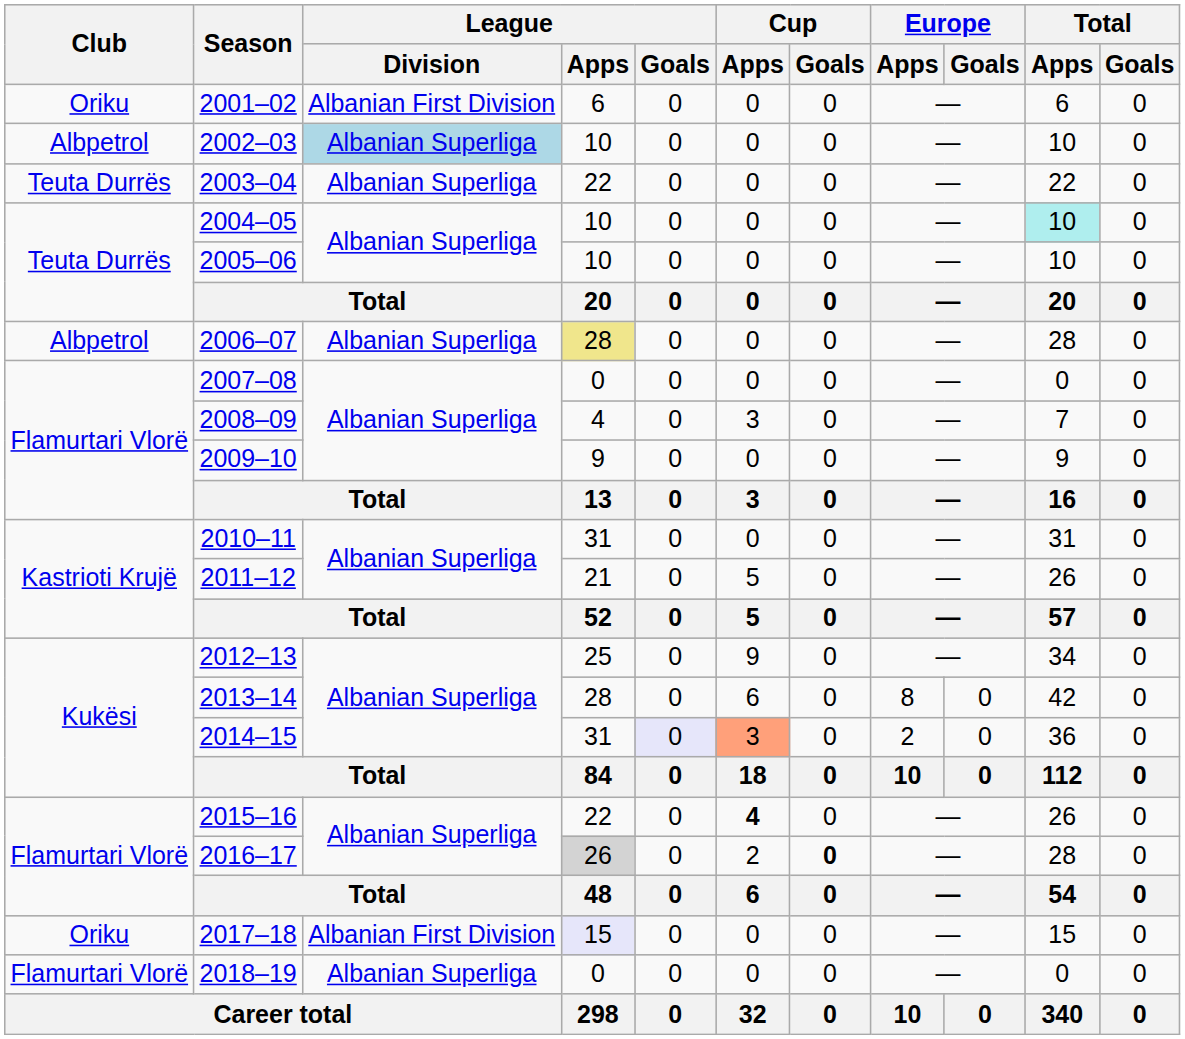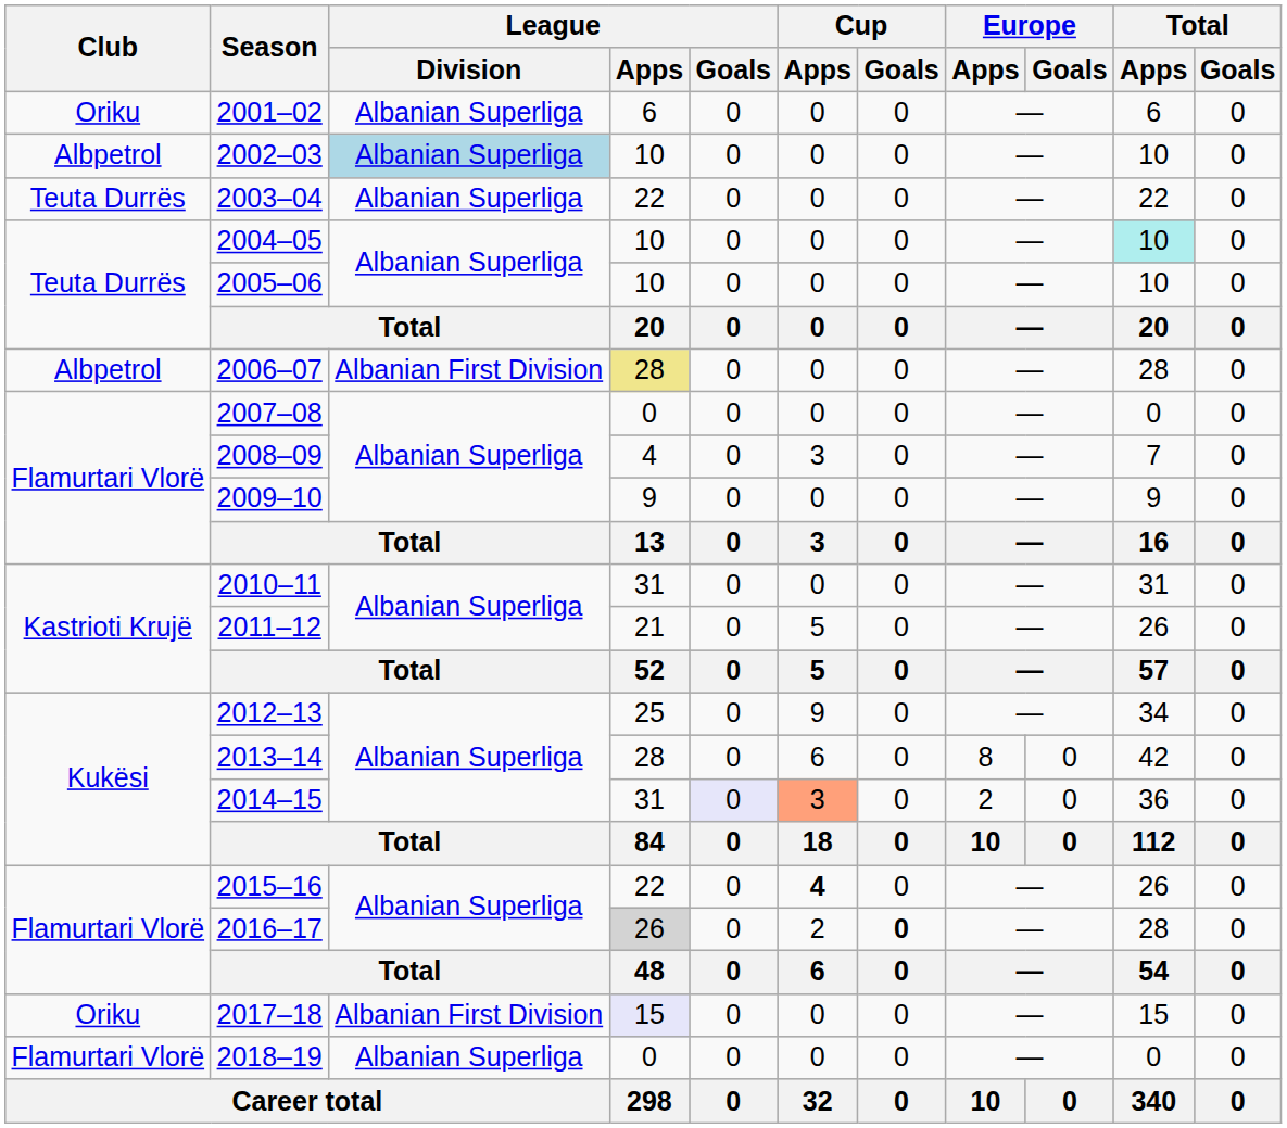 <table class="wikitable" style="text-align:center">
 <tr>
 <th rowspan="2">Club</th>
 <th rowspan="2">Season</th>
 <th colspan="3">League</th>
 <th colspan="2">Cup</th>
 <th colspan="2"><a href='#'>Europe</a></th>
 <th colspan="2">Total</th>
 </tr>
 <tr>
 <th>Division</th>
 <th>Apps</th>
 <th>Goals</th>
 <th>Apps</th>
 <th>Goals</th>
 <th>Apps</th>
 <th>Goals</th>
 <th>Apps</th>
 <th>Goals</th>
 </tr>
 <tr>
 <td rowspan="1"><a href='#'>Oriku</a></td>
 <td><a href='#'>2001–02</a></td>
-<td rowspan="1"><a href='#'>Albanian First Division</a></td>
+<td rowspan="1"><a href='#'>Albanian Superliga</a></td>
 <td>6</td>
 <td>0</td>
 <td>0</td>
 <td>0</td>
 <td colspan="2">—</td>
 <td>6</td>
 <td>0</td>
 </tr>
 <tr>
 <td rowspan="1"><a href='#'>Albpetrol</a></td>
 <td><a href='#'>2002–03</a></td>
 <td rowspan="1" style="background: lightblue;"><a href='#'>Albanian Superliga</a></td>
 <td>10</td>
 <td>0</td>
 <td>0</td>
 <td>0</td>
 <td colspan="2">—</td>
 <td>10</td>
 <td>0</td>
 </tr>
 <tr>
 <td rowspan="1"><a href='#'>Teuta Durrës</a></td>
 <td><a href='#'>2003–04</a></td>
 <td rowspan="1"><a href='#'>Albanian Superliga</a></td>
 <td>22</td>
 <td>0</td>
 <td>0</td>
 <td>0</td>
 <td colspan="2">—</td>
 <td>22</td>
 <td>0</td>
 </tr>
 <tr>
 <td rowspan="3"><a href='#'>Teuta Durrës</a></td>
 <td><a href='#'>2004–05</a></td>
 <td rowspan="2"><a href='#'>Albanian Superliga</a></td>
 <td>10</td>
 <td>0</td>
 <td>0</td>
 <td>0</td>
 <td colspan="2">—</td>
 <td style="background: paleturquoise;">10</td>
 <td>0</td>
 </tr>
 <tr>
 <td><a href='#'>2005–06</a></td>
 <td>10</td>
 <td>0</td>
 <td>0</td>
 <td>0</td>
 <td colspan="2">—</td>
 <td>10</td>
 <td>0</td>
 </tr>
 <tr>
 <th colspan="2">Total</th>
 <th>20</th>
 <th>0</th>
 <th>0</th>
 <th>0</th>
 <th colspan="2">—</th>
 <th>20</th>
 <th>0</th>
 </tr>
 <tr>
 <td rowspan="1"><a href='#'>Albpetrol</a></td>
 <td><a href='#'>2006–07</a></td>
-<td rowspan="1"><a href='#'>Albanian Superliga</a></td>
+<td rowspan="1"><a href='#'>Albanian First Division</a></td>
 <td style="background: khaki;">28</td>
 <td>0</td>
 <td>0</td>
 <td>0</td>
 <td colspan="2">—</td>
 <td>28</td>
 <td>0</td>
 </tr>
 <tr>
 <td rowspan="4"><a href='#'>Flamurtari Vlorë</a></td>
 <td><a href='#'>2007–08</a></td>
 <td rowspan="3"><a href='#'>Albanian Superliga</a></td>
 <td>0</td>
 <td>0</td>
 <td>0</td>
 <td>0</td>
 <td colspan="2">—</td>
 <td>0</td>
 <td>0</td>
 </tr>
 <tr>
 <td><a href='#'>2008–09</a></td>
 <td>4</td>
 <td>0</td>
 <td>3</td>
 <td>0</td>
 <td colspan="2">—</td>
 <td>7</td>
 <td>0</td>
 </tr>
 <tr>
 <td><a href='#'>2009–10</a></td>
 <td>9</td>
 <td>0</td>
 <td>0</td>
 <td>0</td>
 <td colspan="2">—</td>
 <td>9</td>
 <td>0</td>
 </tr>
 <tr>
 <th colspan="2">Total</th>
 <th>13</th>
 <th>0</th>
 <th>3</th>
 <th>0</th>
 <th colspan="2">—</th>
 <th>16</th>
 <th>0</th>
 </tr>
 <tr>
 <td rowspan="3"><a href='#'>Kastrioti Krujë</a></td>
 <td><a href='#'>2010–11</a></td>
 <td rowspan="2"><a href='#'>Albanian Superliga</a></td>
 <td>31</td>
 <td>0</td>
 <td>0</td>
 <td>0</td>
 <td colspan="2">—</td>
 <td>31</td>
 <td>0</td>
 </tr>
 <tr>
 <td><a href='#'>2011–12</a></td>
 <td>21</td>
 <td>0</td>
 <td>5</td>
 <td>0</td>
 <td colspan="2">—</td>
 <td>26</td>
 <td>0</td>
 </tr>
 <tr>
 <th colspan="2">Total</th>
 <th>52</th>
 <th>0</th>
 <th>5</th>
 <th>0</th>
 <th colspan="2">—</th>
 <th>57</th>
 <th>0</th>
 </tr>
 <tr>
 <td rowspan="4"><a href='#'>Kukësi</a></td>
 <td><a href='#'>2012–13</a></td>
 <td rowspan="3"><a href='#'>Albanian Superliga</a></td>
 <td>25</td>
 <td>0</td>
 <td>9</td>
 <td>0</td>
 <td colspan="2">—</td>
 <td>34</td>
 <td>0</td>
 </tr>
 <tr>
 <td><a href='#'>2013–14</a></td>
 <td>28</td>
 <td>0</td>
 <td>6</td>
 <td>0</td>
 <td>8</td>
 <td>0</td>
 <td>42</td>
 <td>0</td>
 </tr>
 <tr>
 <td><a href='#'>2014–15</a></td>
 <td>31</td>
 <td style="background: lavender;">0</td>
 <td style="background: lightsalmon;">3</td>
 <td>0</td>
 <td>2</td>
 <td>0</td>
 <td>36</td>
 <td>0</td>
 </tr>
 <tr>
 <th colspan="2">Total</th>
 <th>84</th>
 <th>0</th>
 <th>18</th>
 <th>0</th>
 <th>10</th>
 <th>0</th>
 <th>112</th>
 <th>0</th>
 </tr>
 <tr>
 <td rowspan="3"><a href='#'>Flamurtari Vlorë</a></td>
 <td><a href='#'>2015–16</a></td>
 <td rowspan="2"><a href='#'>Albanian Superliga</a></td>
 <td>22</td>
 <td>0</td>
 <td><strong>4</strong></td>
 <td>0</td>
 <td colspan="2">—</td>
 <td>26</td>
 <td>0</td>
 </tr>
 <tr>
 <td><a href='#'>2016–17</a></td>
 <td style="background: lightgrey;">26</td>
 <td>0</td>
 <td>2</td>
 <td><strong>0</strong></td>
 <td colspan="2">—</td>
 <td>28</td>
 <td>0</td>
 </tr>
 <tr>
 <th colspan="2">Total</th>
 <th>48</th>
 <th>0</th>
 <th>6</th>
 <th>0</th>
 <th colspan="2">—</th>
 <th>54</th>
 <th>0</th>
 </tr>
 <tr>
 <td rowspan="1"><a href='#'>Oriku</a></td>
 <td><a href='#'>2017–18</a></td>
 <td rowspan="1"><a href='#'>Albanian First Division</a></td>
 <td style="background: lavender;">15</td>
 <td>0</td>
 <td>0</td>
 <td>0</td>
 <td colspan="2">—</td>
 <td>15</td>
 <td>0</td>
 </tr>
 <tr>
 <td rowspan="1"><a href='#'>Flamurtari Vlorë</a></td>
 <td><a href='#'>2018–19</a></td>
 <td rowspan="1"><a href='#'>Albanian Superliga</a></td>
 <td>0</td>
 <td>0</td>
 <td>0</td>
 <td>0</td>
 <td colspan="2">—</td>
 <td>0</td>
 <td>0</td>
 </tr>
 <tr>
 <th colspan="3">Career total</th>
 <th>298</th>
 <th>0</th>
 <th>32</th>
 <th>0</th>
 <th>10</th>
 <th>0</th>
 <th>340</th>
 <th>0</th>
 </tr>
 </table>
